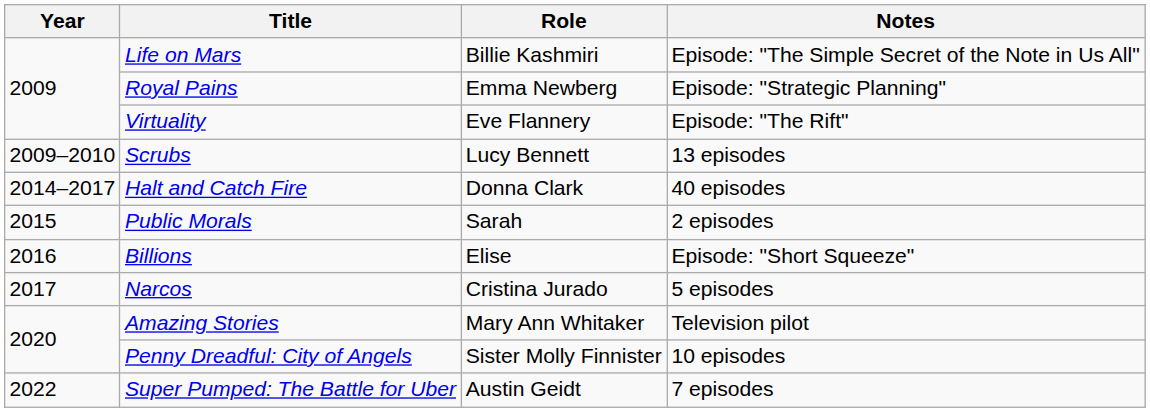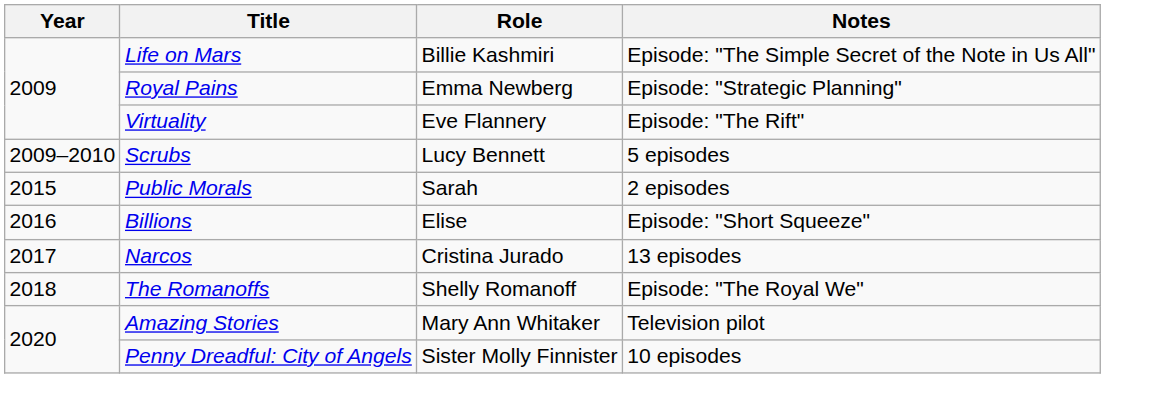 <table class="wikitable">
 <tr>
 <th>Year</th>
 <th>Title</th>
 <th>Role</th>
 <th>Notes</th>
 </tr>
 <tr>
 <td rowspan="3">2009</td>
 <td><em><a href='#'>Life on Mars</a></em></td>
 <td>Billie Kashmiri</td>
 <td>Episode: "The Simple Secret of the Note in Us All"</td>
 </tr>
 <tr>
 <td><em><a href='#'>Royal Pains</a></em></td>
 <td>Emma Newberg</td>
 <td>Episode: "Strategic Planning"</td>
 </tr>
 <tr>
 <td><em><a href='#'>Virtuality</a></em></td>
 <td>Eve Flannery</td>
 <td>Episode: "The Rift"</td>
 </tr>
 <tr>
 <td>2009–2010</td>
 <td><em><a href='#'>Scrubs</a></em></td>
 <td>Lucy Bennett</td>
-<td>13 episodes</td>
-</tr>
-<tr>
-<td>2014–2017</td>
-<td><em><a href='#'>Halt and Catch Fire</a></em></td>
-<td>Donna Clark</td>
-<td>40 episodes</td>
+<td>5 episodes</td>
 </tr>
 <tr>
 <td>2015</td>
 <td><em><a href='#'>Public Morals</a></em></td>
 <td>Sarah</td>
 <td>2 episodes</td>
 </tr>
 <tr>
 <td>2016</td>
 <td><em><a href='#'>Billions</a></em></td>
 <td>Elise</td>
 <td>Episode: "Short Squeeze"</td>
 </tr>
 <tr>
 <td>2017</td>
 <td><em><a href='#'>Narcos</a></em></td>
 <td>Cristina Jurado</td>
-<td>5 episodes</td>
+<td>13 episodes</td>
+</tr>
+<tr>
+<td>2018</td>
+<td><em><a href='#'>The Romanoffs</a></em></td>
+<td>Shelly Romanoff</td>
+<td>Episode: "The Royal We"</td>
 </tr>
 <tr>
 <td rowspan="2">2020</td>
 <td><em><a href='#'>Amazing Stories</a></em></td>
 <td>Mary Ann Whitaker</td>
 <td>Television pilot</td>
 </tr>
 <tr>
 <td><em><a href='#'>Penny Dreadful: City of Angels</a></em></td>
 <td>Sister Molly Finnister</td>
 <td>10 episodes</td>
 </tr>
-<tr>
-<td>2022</td>
-<td><em><a href='#'>Super Pumped: The Battle for Uber</a></em></td>
-<td>Austin Geidt</td>
-<td>7 episodes</td>
-</tr>
 </table>
